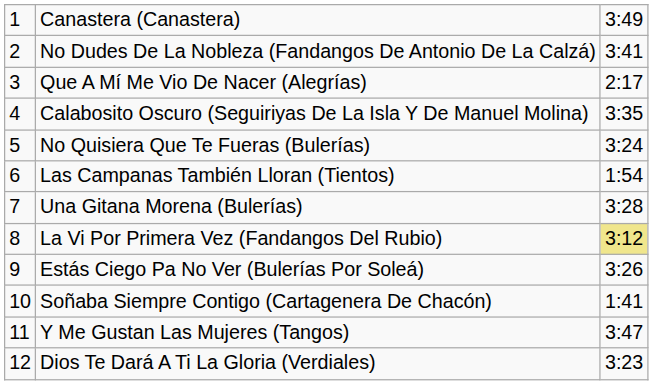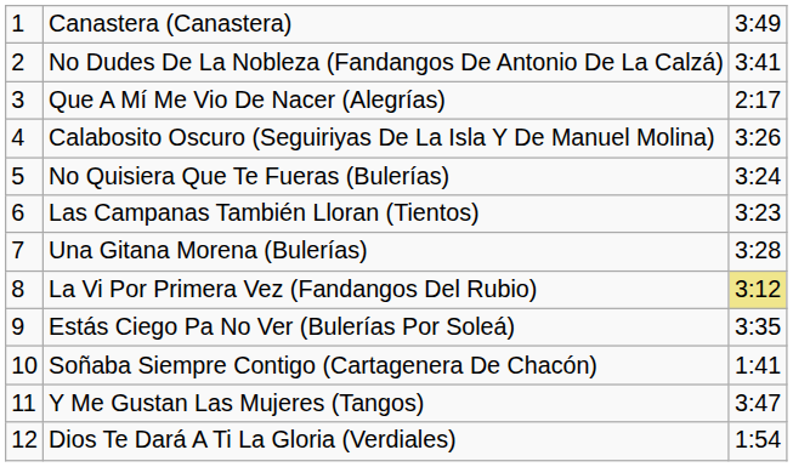 <table class="wikitable">
 <tr>
 <td>1</td>
 <td>Canastera (Canastera)</td>
 <td>3:49</td>
 </tr>
 <tr>
 <td>2</td>
 <td>No Dudes De La Nobleza (Fandangos De Antonio De La Calzá)</td>
 <td>3:41</td>
 </tr>
 <tr>
 <td>3</td>
 <td>Que A Mí Me Vio De Nacer (Alegrías)</td>
 <td>2:17</td>
 </tr>
 <tr>
 <td>4</td>
 <td>Calabosito Oscuro (Seguiriyas De La Isla Y De Manuel Molina)</td>
-<td>3:35</td>
+<td>3:26</td>
 </tr>
 <tr>
 <td>5</td>
 <td>No Quisiera Que Te Fueras (Bulerías)</td>
 <td>3:24</td>
 </tr>
 <tr>
 <td>6</td>
 <td>Las Campanas También Lloran (Tientos)</td>
-<td>1:54</td>
+<td>3:23</td>
 </tr>
 <tr>
 <td>7</td>
 <td>Una Gitana Morena (Bulerías)</td>
 <td>3:28</td>
 </tr>
 <tr>
 <td>8</td>
 <td>La Vi Por Primera Vez (Fandangos Del Rubio)</td>
 <td style="background: khaki;">3:12</td>
 </tr>
 <tr>
 <td>9</td>
 <td>Estás Ciego Pa No Ver (Bulerías Por Soleá)</td>
-<td>3:26</td>
+<td>3:35</td>
 </tr>
 <tr>
 <td>10</td>
 <td>Soñaba Siempre Contigo (Cartagenera De Chacón)</td>
 <td>1:41</td>
 </tr>
 <tr>
 <td>11</td>
 <td>Y Me Gustan Las Mujeres (Tangos)</td>
 <td>3:47</td>
 </tr>
 <tr>
 <td>12</td>
 <td>Dios Te Dará A Ti La Gloria (Verdiales)</td>
-<td>3:23</td>
+<td>1:54</td>
 </tr>
 </table>
